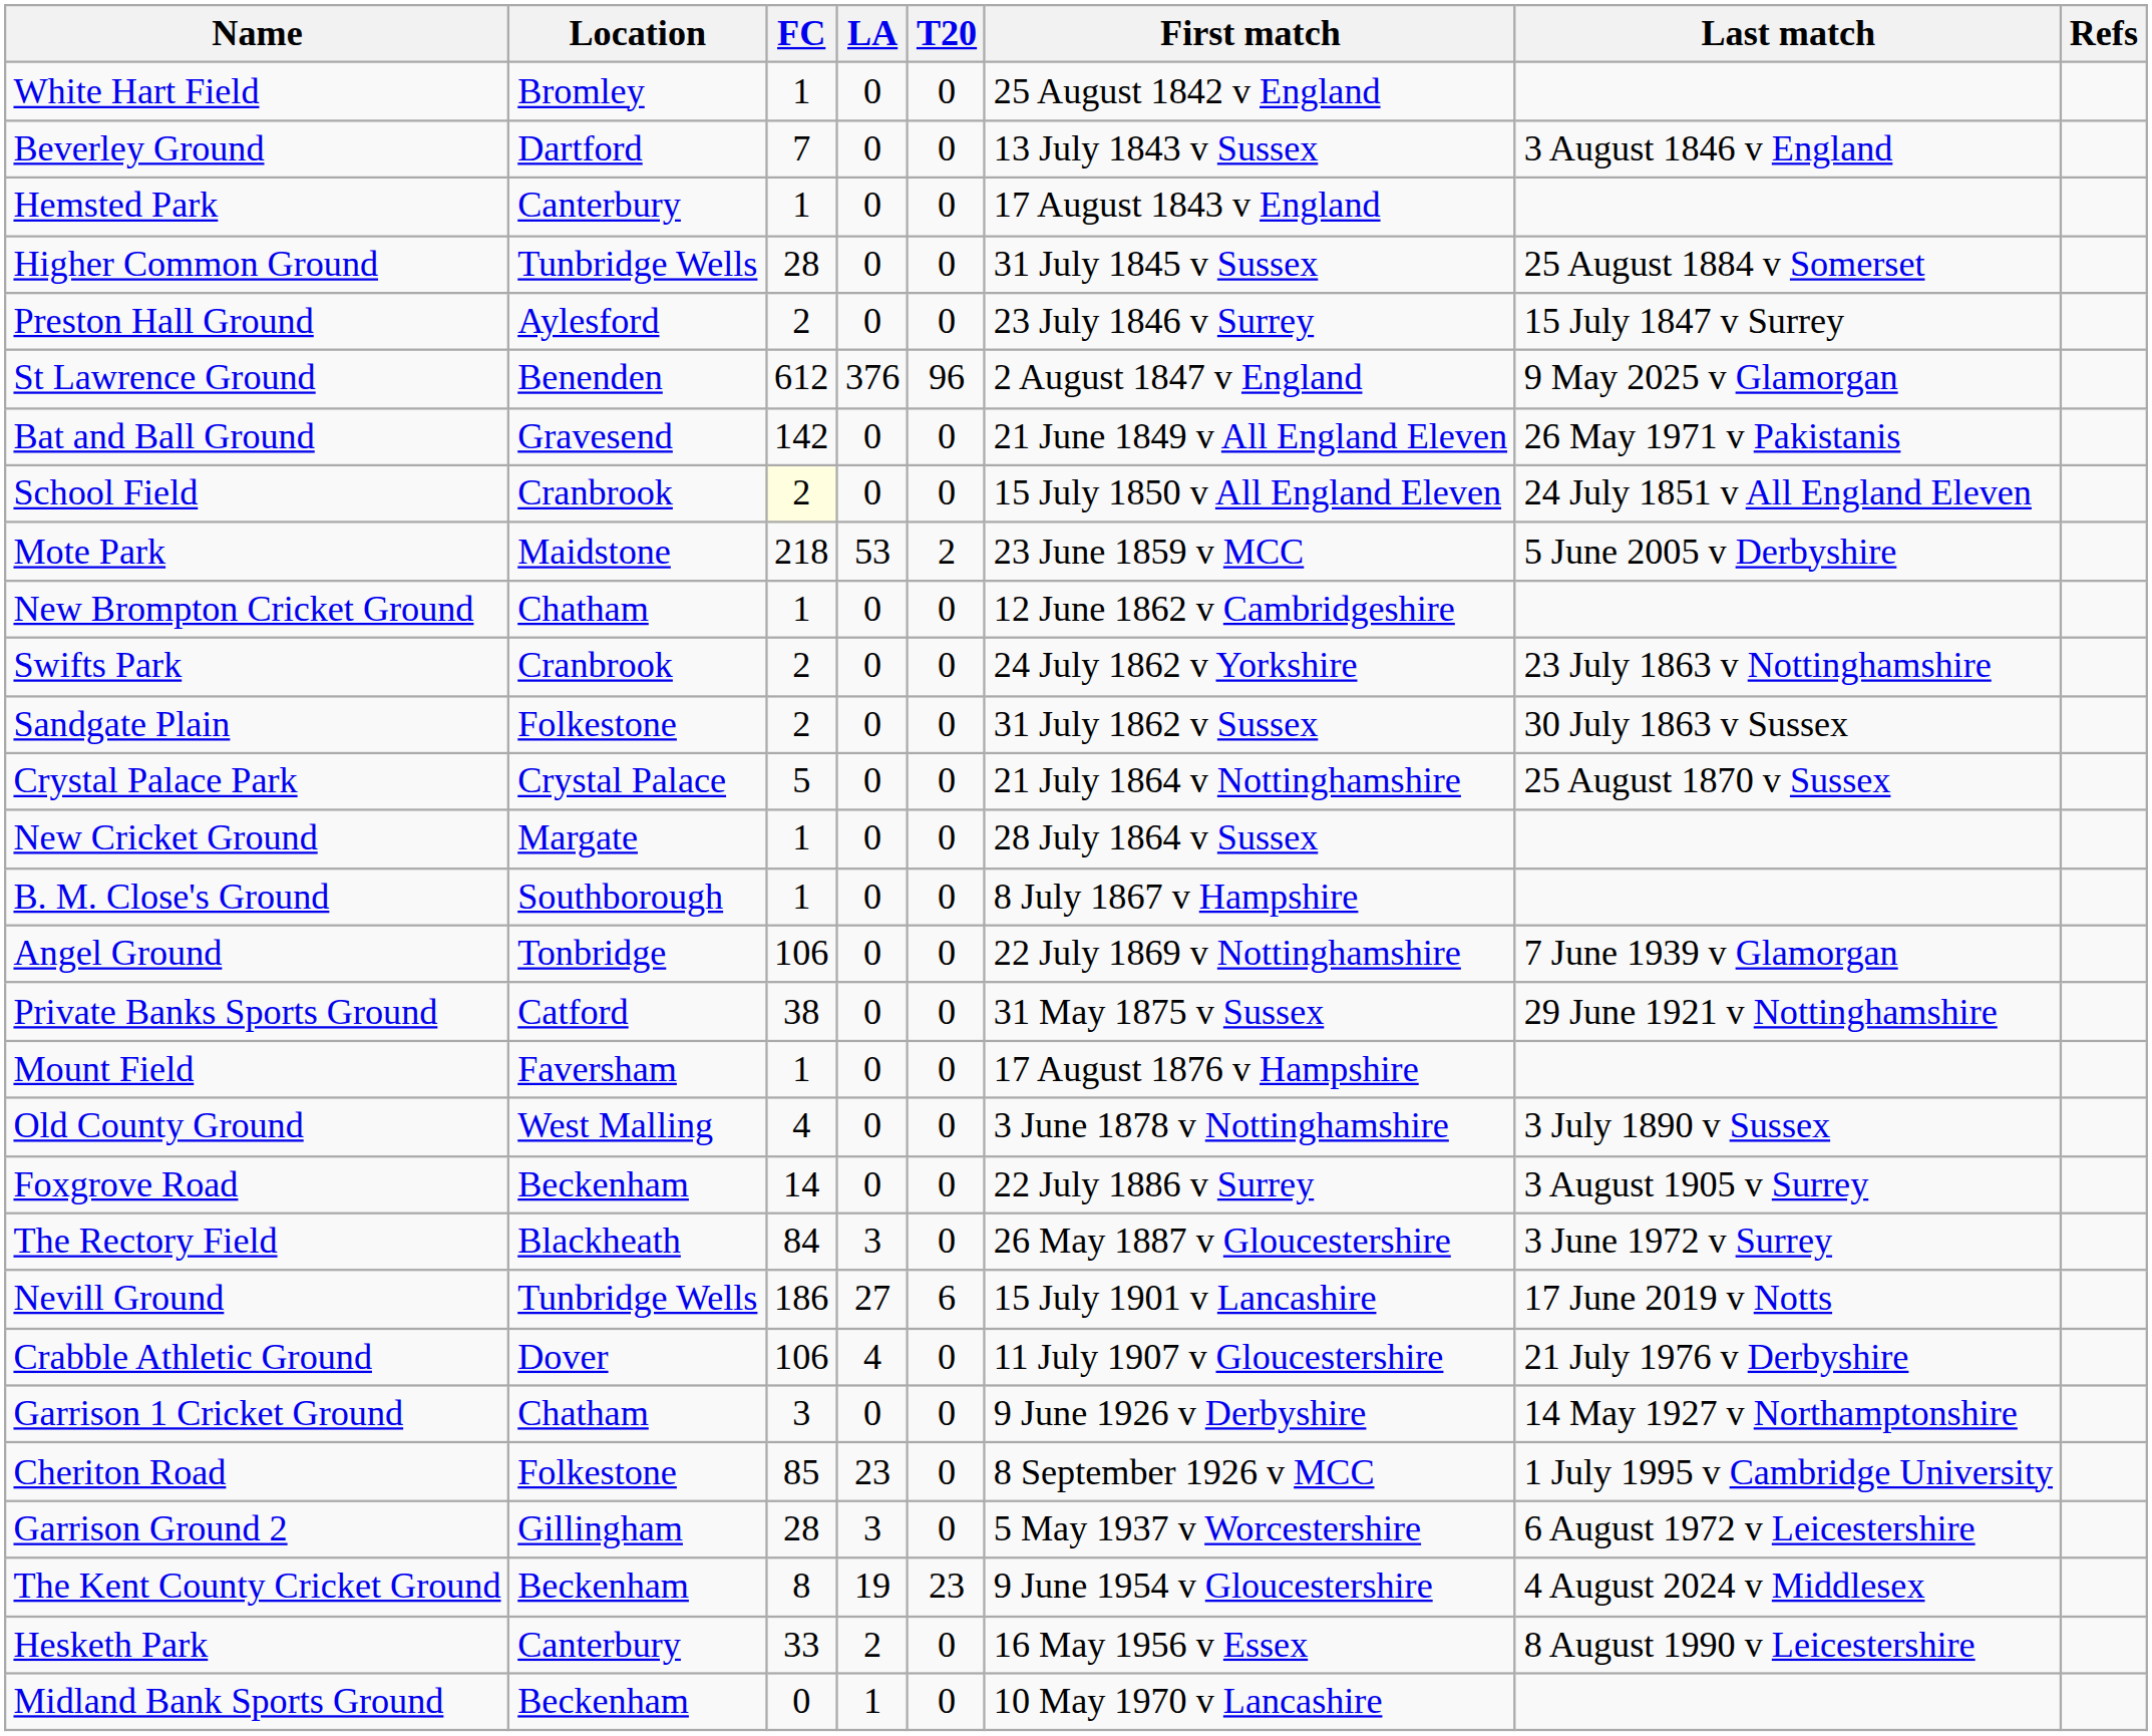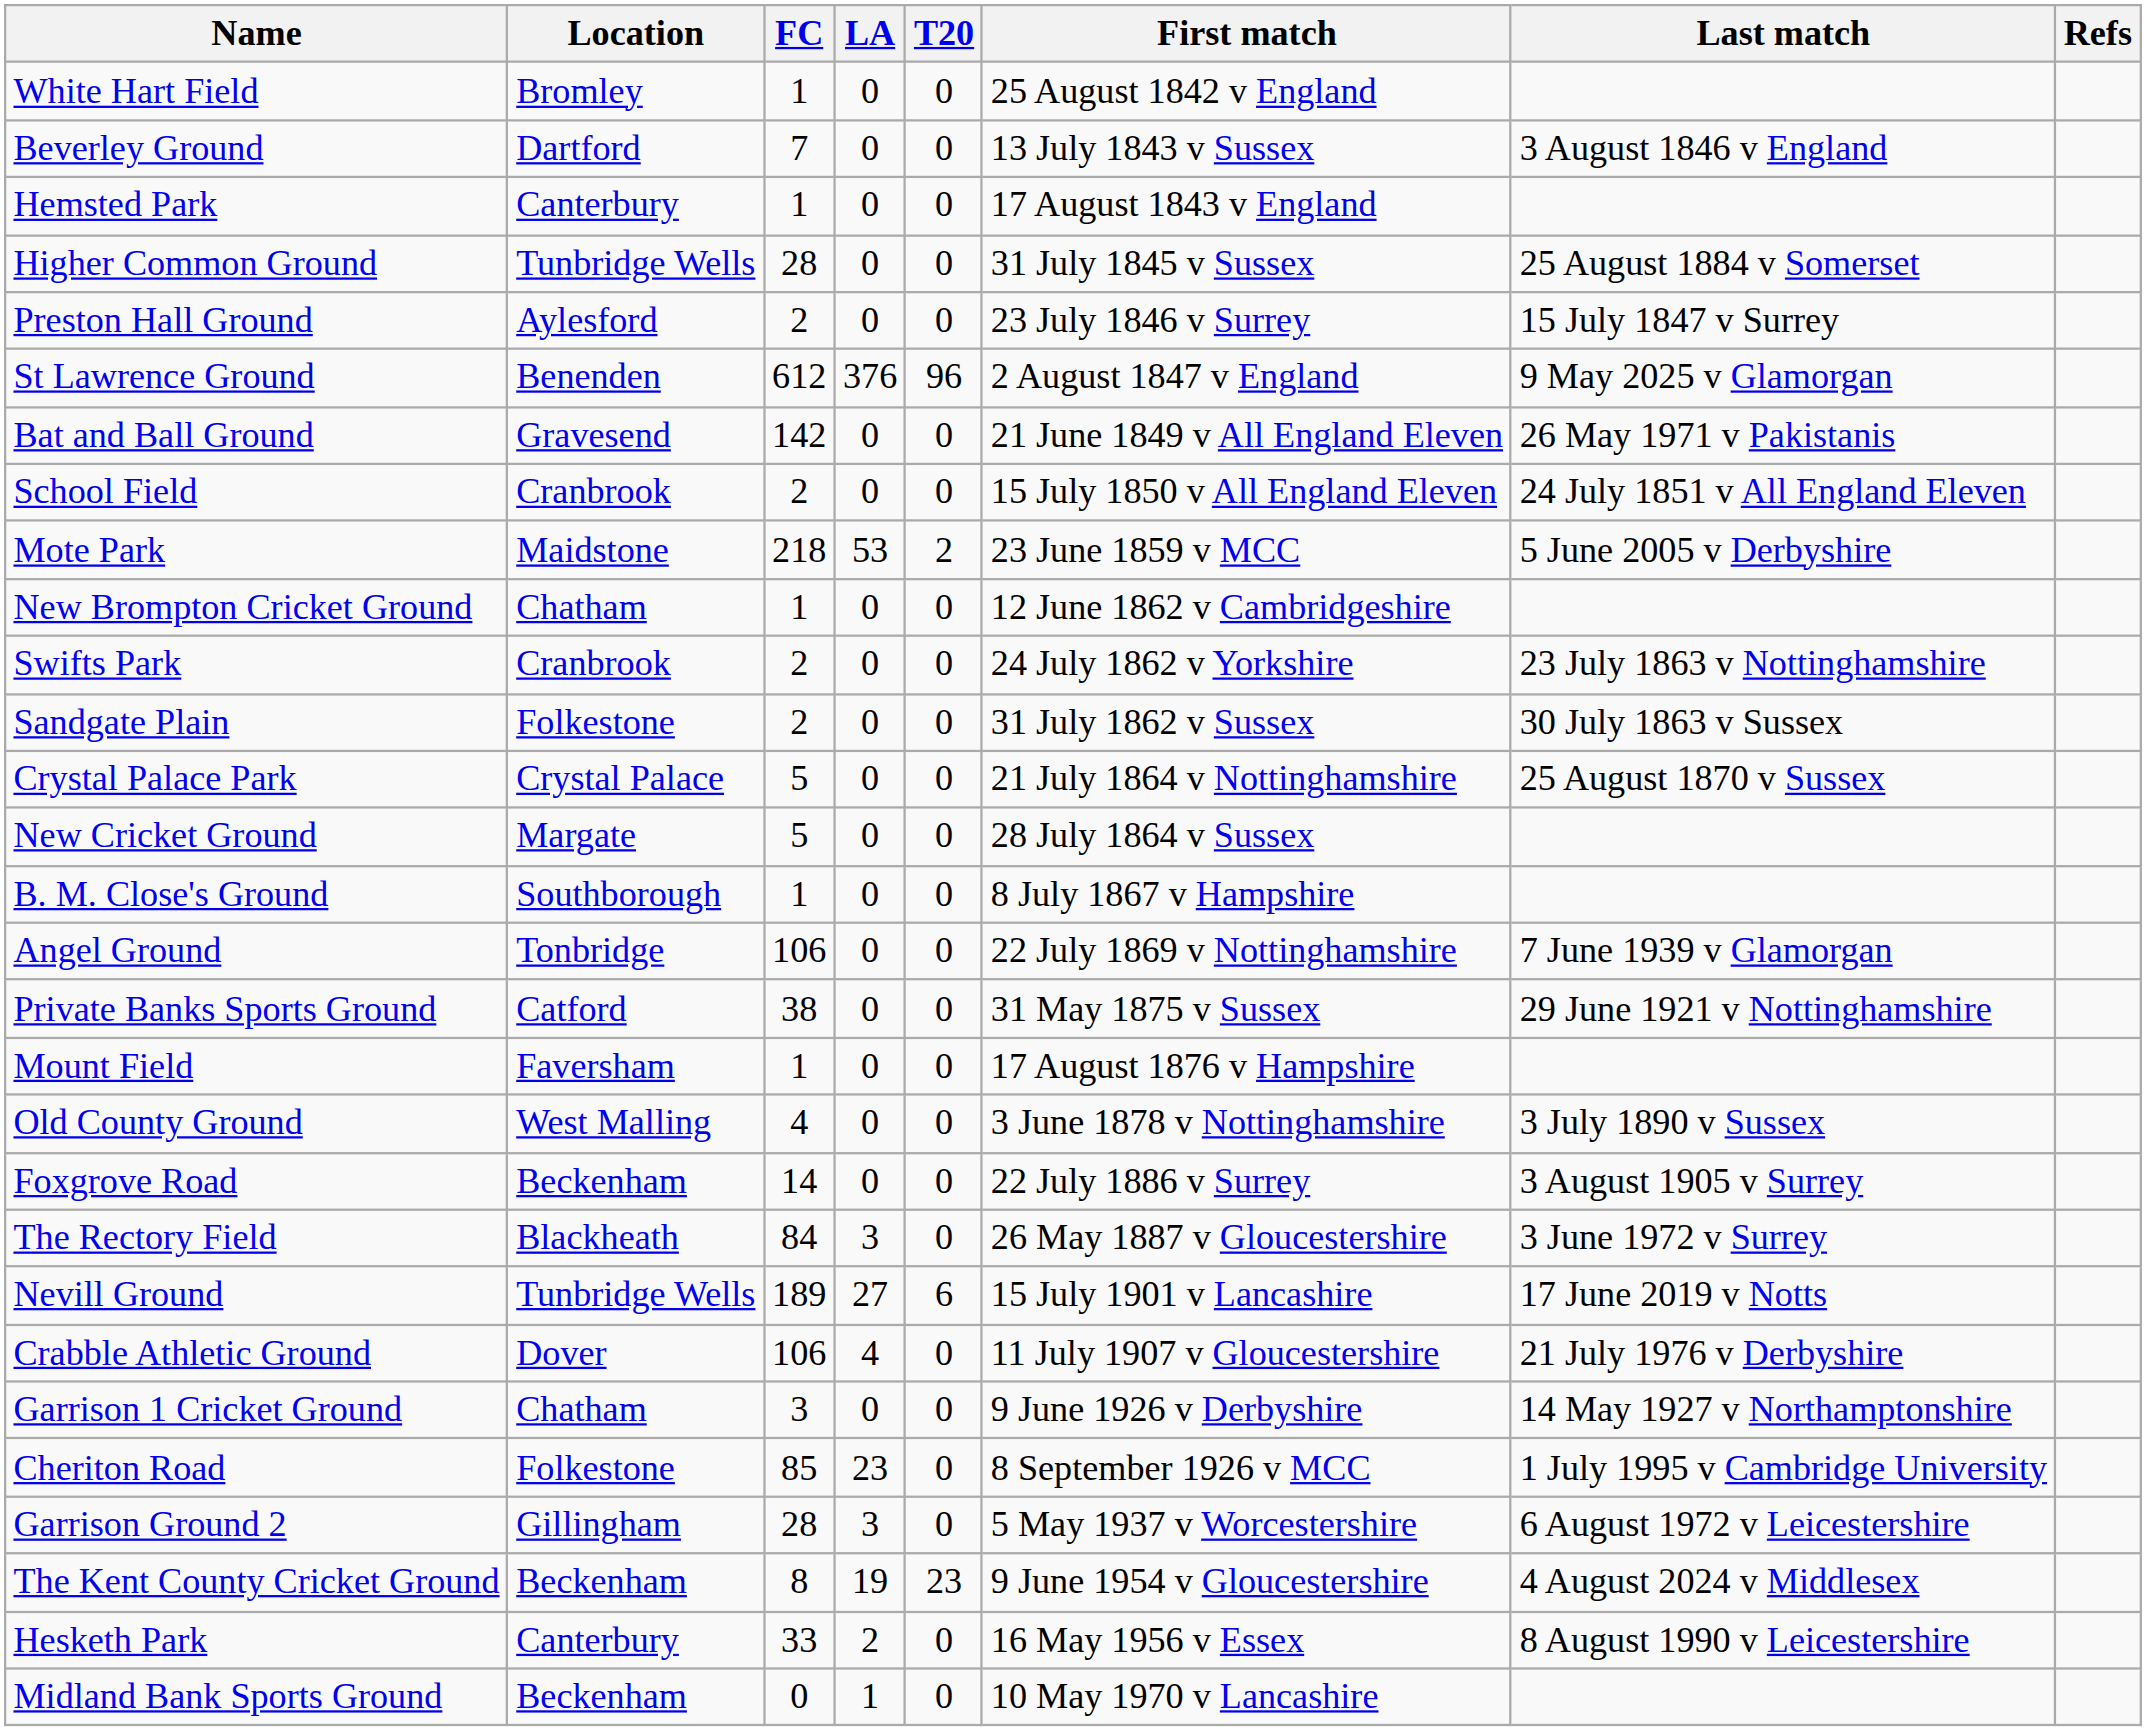 <table class="wikitable sortable">
 <tr>
 <th>Name</th>
 <th>Location</th>
 <th><a href='#'>FC</a></th>
 <th><a href='#'>LA</a></th>
 <th><a href='#'>T20</a></th>
 <th class="unsortable">First match</th>
 <th class="unsortable">Last match</th>
 <th class="unsortable">Refs</th>
 </tr>
 <tr>
 <td><a href='#'>White Hart Field</a></td>
 <td><a href='#'>Bromley</a></td>
 <td align="center">1</td>
 <td align="center">0</td>
 <td align="center">0</td>
 <td>25 August 1842 v <a href='#'>England</a></td>
 <td> </td>
 <td></td>
 </tr>
 <tr>
 <td><a href='#'>Beverley Ground</a></td>
 <td><a href='#'>Dartford</a></td>
 <td align="center">7</td>
 <td align="center">0</td>
 <td align="center">0</td>
 <td>13 July 1843 v <a href='#'>Sussex</a></td>
 <td>3 August 1846 v <a href='#'>England</a></td>
 <td></td>
 </tr>
 <tr>
 <td><a href='#'>Hemsted Park</a></td>
 <td><a href='#'>Canterbury</a></td>
 <td align="center">1</td>
 <td align="center">0</td>
 <td align="center">0</td>
 <td>17 August 1843 v <a href='#'>England</a></td>
 <td> </td>
 <td></td>
 </tr>
 <tr>
 <td><a href='#'>Higher Common Ground</a><br></td>
 <td><a href='#'>Tunbridge Wells</a></td>
 <td align="center">28</td>
 <td align="center">0</td>
 <td align="center">0</td>
 <td>31 July 1845 v <a href='#'>Sussex</a></td>
 <td>25 August 1884 v <a href='#'>Somerset</a></td>
 <td></td>
 </tr>
 <tr>
 <td><a href='#'>Preston Hall Ground</a></td>
 <td><a href='#'>Aylesford</a></td>
 <td align="center">2</td>
 <td align="center">0</td>
 <td align="center">0</td>
 <td>23 July 1846 v <a href='#'>Surrey</a></td>
 <td>15 July 1847 v Surrey</td>
 <td></td>
 </tr>
 <tr>
 <td><a href='#'>St Lawrence Ground</a><br></td>
 <td><a href='#'>Benenden</a></td>
 <td align="center">612</td>
 <td align="center">376</td>
 <td align="center">96</td>
 <td>2 August 1847 v <a href='#'>England</a></td>
 <td>9 May 2025 v <a href='#'>Glamorgan</a></td>
 <td></td>
 </tr>
 <tr>
 <td><a href='#'>Bat and Ball Ground</a><br></td>
 <td><a href='#'>Gravesend</a></td>
 <td align="center">142</td>
 <td align="center">0</td>
 <td align="center">0</td>
 <td>21 June 1849 v <a href='#'>All England Eleven</a></td>
 <td>26 May 1971 v <a href='#'>Pakistanis</a></td>
 <td></td>
 </tr>
 <tr>
 <td><a href='#'>School Field</a><br></td>
 <td><a href='#'>Cranbrook</a></td>
-<td align="center" style="background: lightyellow;">2</td>
+<td align="center">2</td>
 <td align="center">0</td>
 <td align="center">0</td>
 <td>15 July 1850 v <a href='#'>All England Eleven</a></td>
 <td>24 July 1851 v <a href='#'>All England Eleven</a></td>
 <td></td>
 </tr>
 <tr>
 <td><a href='#'>Mote Park</a><br></td>
 <td><a href='#'>Maidstone</a></td>
 <td align="center">218</td>
 <td align="center">53</td>
 <td align="center">2</td>
 <td>23 June 1859 v <a href='#'>MCC</a></td>
 <td>5 June 2005 v <a href='#'>Derbyshire</a></td>
 <td></td>
 </tr>
 <tr>
 <td><a href='#'>New Brompton Cricket Ground</a></td>
 <td><a href='#'>Chatham</a></td>
 <td align="center">1</td>
 <td align="center">0</td>
 <td align="center">0</td>
 <td>12 June 1862 v <a href='#'>Cambridgeshire</a></td>
 <td> </td>
 <td></td>
 </tr>
 <tr>
 <td><a href='#'>Swifts Park</a></td>
 <td><a href='#'>Cranbrook</a></td>
 <td align="center">2</td>
 <td align="center">0</td>
 <td align="center">0</td>
 <td>24 July 1862 v <a href='#'>Yorkshire</a></td>
 <td>23 July 1863 v <a href='#'>Nottinghamshire</a></td>
 <td></td>
 </tr>
 <tr>
 <td><a href='#'>Sandgate Plain</a></td>
 <td><a href='#'>Folkestone</a></td>
 <td align="center">2</td>
 <td align="center">0</td>
 <td align="center">0</td>
 <td>31 July 1862 v <a href='#'>Sussex</a></td>
 <td>30 July 1863 v Sussex</td>
 <td></td>
 </tr>
 <tr>
 <td><a href='#'>Crystal Palace Park</a><br></td>
 <td><a href='#'>Crystal Palace</a></td>
 <td align="center">5</td>
 <td align="center">0</td>
 <td align="center">0</td>
 <td>21 July 1864 v <a href='#'>Nottinghamshire</a></td>
 <td>25 August 1870 v <a href='#'>Sussex</a></td>
 <td></td>
 </tr>
 <tr>
 <td><a href='#'>New Cricket Ground</a></td>
 <td><a href='#'>Margate</a></td>
-<td align="center">1</td>
+<td align="center">5</td>
 <td align="center">0</td>
 <td align="center">0</td>
 <td>28 July 1864 v <a href='#'>Sussex</a></td>
 <td> </td>
 <td></td>
 </tr>
 <tr>
 <td><a href='#'>B. M. Close's Ground</a></td>
 <td><a href='#'>Southborough</a></td>
 <td align="center">1</td>
 <td align="center">0</td>
 <td align="center">0</td>
 <td>8 July 1867 v <a href='#'>Hampshire</a></td>
 <td> </td>
 <td></td>
 </tr>
 <tr>
 <td><a href='#'>Angel Ground</a></td>
 <td><a href='#'>Tonbridge</a></td>
 <td align="center">106</td>
 <td align="center">0</td>
 <td align="center">0</td>
 <td>22 July 1869 v <a href='#'>Nottinghamshire</a></td>
 <td>7 June 1939 v <a href='#'>Glamorgan</a></td>
 <td></td>
 </tr>
 <tr>
 <td><a href='#'>Private Banks Sports Ground</a><br></td>
 <td><a href='#'>Catford</a></td>
 <td align="center">38</td>
 <td align="center">0</td>
 <td align="center">0</td>
 <td>31 May 1875 v <a href='#'>Sussex</a></td>
 <td>29 June 1921 v <a href='#'>Nottinghamshire</a></td>
 <td></td>
 </tr>
 <tr>
 <td><a href='#'>Mount Field</a></td>
 <td><a href='#'>Faversham</a></td>
 <td align="center">1</td>
 <td align="center">0</td>
 <td align="center">0</td>
 <td>17 August 1876 v <a href='#'>Hampshire</a></td>
 <td> </td>
 <td></td>
 </tr>
 <tr>
 <td><a href='#'>Old County Ground</a><br></td>
 <td><a href='#'>West Malling</a></td>
 <td align="center">4</td>
 <td align="center">0</td>
 <td align="center">0</td>
 <td>3 June 1878 v <a href='#'>Nottinghamshire</a></td>
 <td>3 July 1890 v <a href='#'>Sussex</a></td>
 <td></td>
 </tr>
 <tr>
 <td><a href='#'>Foxgrove Road</a><br></td>
 <td><a href='#'>Beckenham</a></td>
 <td align="center">14</td>
 <td align="center">0</td>
 <td align="center">0</td>
 <td>22 July 1886 v <a href='#'>Surrey</a></td>
 <td>3 August 1905 v <a href='#'>Surrey</a></td>
 <td></td>
 </tr>
 <tr>
 <td><a href='#'>The Rectory Field</a><br></td>
 <td><a href='#'>Blackheath</a></td>
 <td align="center">84</td>
 <td align="center">3</td>
 <td align="center">0</td>
 <td>26 May 1887 v <a href='#'>Gloucestershire</a></td>
 <td>3 June 1972 v <a href='#'>Surrey</a></td>
 <td></td>
 </tr>
 <tr>
 <td><a href='#'>Nevill Ground</a><br></td>
 <td><a href='#'>Tunbridge Wells</a></td>
-<td align="center">186</td>
+<td align="center">189</td>
 <td align="center">27</td>
 <td align="center">6</td>
 <td>15 July 1901 v <a href='#'>Lancashire</a></td>
 <td>17 June 2019 v <a href='#'>Notts</a></td>
 <td></td>
 </tr>
 <tr>
 <td><a href='#'>Crabble Athletic Ground</a><br></td>
 <td><a href='#'>Dover</a></td>
 <td align="center">106</td>
 <td align="center">4</td>
 <td align="center">0</td>
 <td>11 July 1907 v <a href='#'>Gloucestershire</a></td>
 <td>21 July 1976 v <a href='#'>Derbyshire</a></td>
 <td></td>
 </tr>
 <tr>
 <td><a href='#'>Garrison 1 Cricket Ground</a>  <br></td>
 <td><a href='#'>Chatham</a></td>
 <td align="center">3</td>
 <td align="center">0</td>
 <td align="center">0</td>
 <td>9 June 1926 v <a href='#'>Derbyshire</a></td>
 <td>14 May 1927 v <a href='#'>Northamptonshire</a></td>
 <td></td>
 </tr>
 <tr>
 <td><a href='#'>Cheriton Road</a><br></td>
 <td><a href='#'>Folkestone</a></td>
 <td align="center">85</td>
 <td align="center">23</td>
 <td align="center">0</td>
 <td>8 September 1926 v <a href='#'>MCC</a></td>
 <td>1 July 1995 v <a href='#'>Cambridge University</a></td>
 <td></td>
 </tr>
 <tr>
 <td><a href='#'>Garrison Ground 2</a><br></td>
 <td><a href='#'>Gillingham</a></td>
 <td align="center">28</td>
 <td align="center">3</td>
 <td align="center">0</td>
 <td>5 May 1937 v <a href='#'>Worcestershire</a></td>
 <td>6 August 1972 v <a href='#'>Leicestershire</a></td>
 <td></td>
 </tr>
 <tr>
 <td><a href='#'>The Kent County Cricket Ground</a><br></td>
 <td><a href='#'>Beckenham</a></td>
 <td align="center">8</td>
 <td align="center">19</td>
 <td align="center">23</td>
 <td>9 June 1954 v <a href='#'>Gloucestershire</a></td>
 <td>4 August 2024 v <a href='#'>Middlesex</a></td>
 <td></td>
 </tr>
 <tr>
 <td><a href='#'>Hesketh Park</a></td>
 <td><a href='#'>Canterbury</a></td>
 <td align="center">33</td>
 <td align="center">2</td>
 <td align="center">0</td>
 <td>16 May 1956 v <a href='#'>Essex</a></td>
 <td>8 August 1990 v <a href='#'>Leicestershire</a></td>
 <td></td>
 </tr>
 <tr>
 <td><a href='#'>Midland Bank Sports Ground</a><br></td>
 <td><a href='#'>Beckenham</a></td>
 <td align="center">0</td>
 <td align="center">1</td>
 <td align="center">0</td>
 <td>10 May 1970 v <a href='#'>Lancashire</a></td>
 <td> </td>
 <td></td>
 </tr>
 </table>
